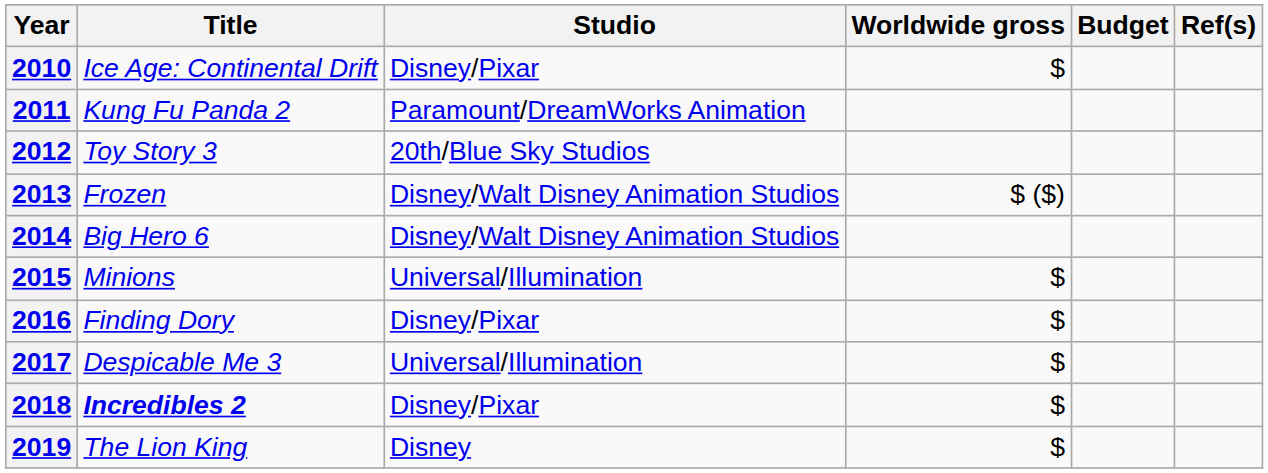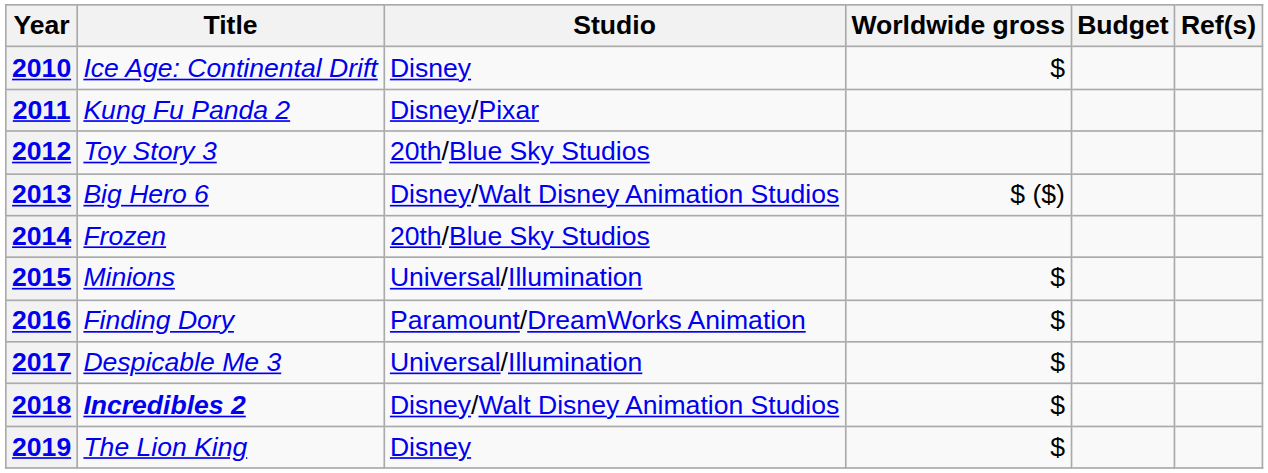 <table class="wikitable sortable plainrowheaders" style="margin:auto; margin:auto;">
 <tr>
 <th scope="col">Year</th>
 <th scope="col">Title</th>
 <th scope="col">Studio</th>
 <th scope="col">Worldwide gross</th>
 <th scope="col">Budget</th>
 <th scope="col">Ref(s)</th>
 </tr>
 <tr>
 <th scope="row" style="text-align:center;"><a href='#'>2010</a></th>
 <td><em><a href='#'>Ice Age: Continental Drift</a></em></td>
-<td><a href='#'>Disney</a>/<a href='#'>Pixar</a></td>
+<td><a href='#'>Disney</a></td>
 <td style="text-align:right;">$</td>
 <td style="text-align:right;"></td>
 <td style="text-align:center;"></td>
 </tr>
 <tr>
 <th scope="row" style="text-align:center;"><a href='#'>2011</a></th>
 <td><em><a href='#'>Kung Fu Panda 2</a></em></td>
-<td><a href='#'>Paramount</a>/<a href='#'>DreamWorks Animation</a> </td>
+<td><a href='#'>Disney</a>/<a href='#'>Pixar</a></td>
 <td style="text-align:right;"></td>
 <td style="text-align:right;"></td>
 <td style="text-align:center;"></td>
 </tr>
 <tr>
 <th scope="row" style="text-align:center;"><a href='#'>2012</a></th>
 <td><em><a href='#'>Toy Story 3</a></em></td>
 <td><a href='#'>20th</a>/<a href='#'>Blue Sky Studios</a></td>
 <td style="text-align:right;"></td>
 <td style="text-align:right;"></td>
 <td style="text-align:center;"></td>
 </tr>
 <tr>
 <th scope="row" style="text-align:center;"><a href='#'>2013</a></th>
-<td><em><a href='#'>Frozen</a></em></td>
+<td><em><a href='#'>Big Hero 6</a></em></td>
 <td><a href='#'>Disney</a>/<a href='#'>Walt Disney Animation Studios</a></td>
 <td style="text-align:right;">$ ($)</td>
 <td style="text-align:right;"></td>
 <td style="text-align:center;"></td>
 </tr>
 <tr>
 <th scope="row" style="text-align:center;"><a href='#'>2014</a></th>
-<td><em><a href='#'>Big Hero 6</a></em></td>
-<td><a href='#'>Disney</a>/<a href='#'>Walt Disney Animation Studios</a></td>
+<td><em><a href='#'>Frozen</a></em></td>
+<td><a href='#'>20th</a>/<a href='#'>Blue Sky Studios</a></td>
 <td style="text-align:right;"></td>
 <td style="text-align:right;"></td>
 <td style="text-align:center;"></td>
 </tr>
 <tr>
 <th scope="row" style="text-align:center;"><a href='#'>2015</a></th>
 <td><em><a href='#'>Minions</a></em></td>
 <td><a href='#'>Universal</a>/<a href='#'>Illumination</a></td>
 <td style="text-align:right;">$</td>
 <td style="text-align:right;"></td>
 <td style="text-align:center;"></td>
 </tr>
 <tr>
 <th scope="row" style="text-align:center;"><a href='#'>2016</a></th>
 <td><em><a href='#'>Finding Dory</a></em></td>
-<td><a href='#'>Disney</a>/<a href='#'>Pixar</a></td>
+<td><a href='#'>Paramount</a>/<a href='#'>DreamWorks Animation</a> </td>
 <td style="text-align:right;">$</td>
 <td style="text-align:right;"></td>
 <td style="text-align:center;"></td>
 </tr>
 <tr>
 <th scope="row" style="text-align:center;"><a href='#'>2017</a></th>
 <td><em><a href='#'>Despicable Me 3</a></em></td>
 <td><a href='#'>Universal</a>/<a href='#'>Illumination</a></td>
 <td style="text-align:right;">$</td>
 <td style="text-align:right;"></td>
 <td style="text-align:center;"></td>
 </tr>
 <tr>
 <th scope="row" style="text-align:center;"><a href='#'>2018</a></th>
 <td><strong><em><a href='#'>Incredibles 2</a></em></strong></td>
-<td><a href='#'>Disney</a>/<a href='#'>Pixar</a></td>
+<td><a href='#'>Disney</a>/<a href='#'>Walt Disney Animation Studios</a></td>
 <td style="text-align:right;">$</td>
 <td style="text-align:right;"></td>
 <td style="text-align:center;"></td>
 </tr>
 <tr>
 <th scope="row" style="text-align:center;"><a href='#'>2019</a></th>
 <td><em><a href='#'>The Lion King</a></em></td>
 <td><a href='#'>Disney</a></td>
 <td style="text-align:right;">$</td>
 <td style="text-align:right;"></td>
 <td style="text-align:center;"></td>
 </tr>
 </table>
